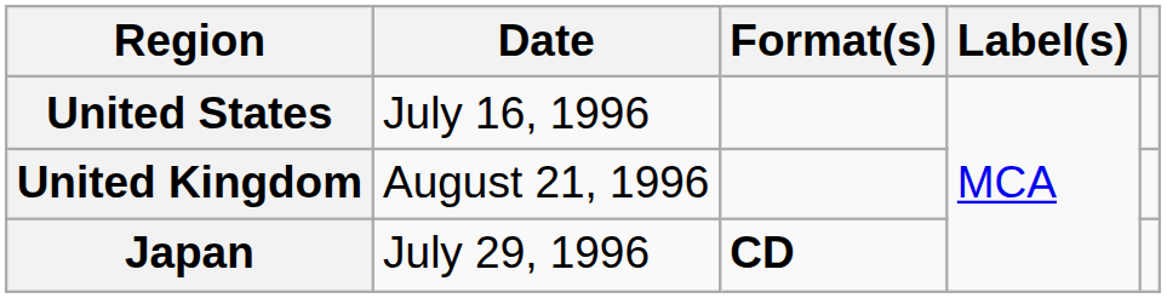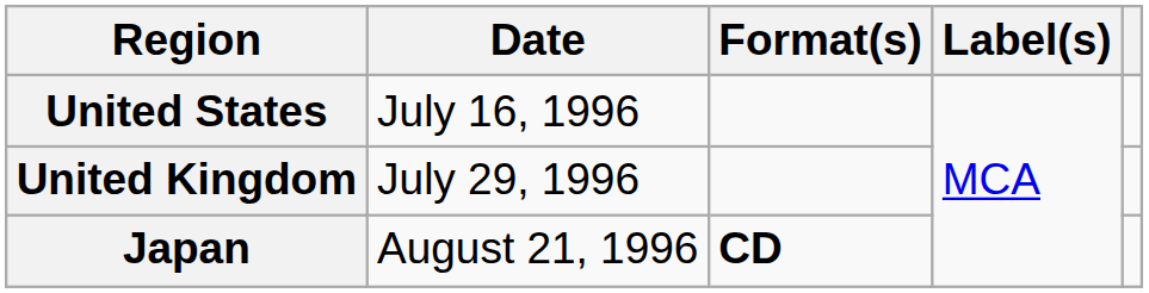 <table class="wikitable plainrowheaders">
 <tr>
 <th scope="col">Region</th>
 <th scope="col">Date</th>
 <th scope="col">Format(s)</th>
 <th scope="col">Label(s)</th>
 <th scope="col"></th>
 </tr>
 <tr>
 <th scope="row">United States</th>
 <td>July 16, 1996</td>
 <td></td>
 <td rowspan="3"><a href='#'>MCA</a></td>
 <td></td>
 </tr>
 <tr>
 <th scope="row">United Kingdom</th>
-<td>August 21, 1996</td>
+<td>July 29, 1996</td>
 <td></td>
 <td></td>
 </tr>
 <tr>
 <th scope="row">Japan</th>
-<td>July 29, 1996</td>
+<td>August 21, 1996</td>
 <td><strong>CD</strong></td>
 <td></td>
 </tr>
 </table>
